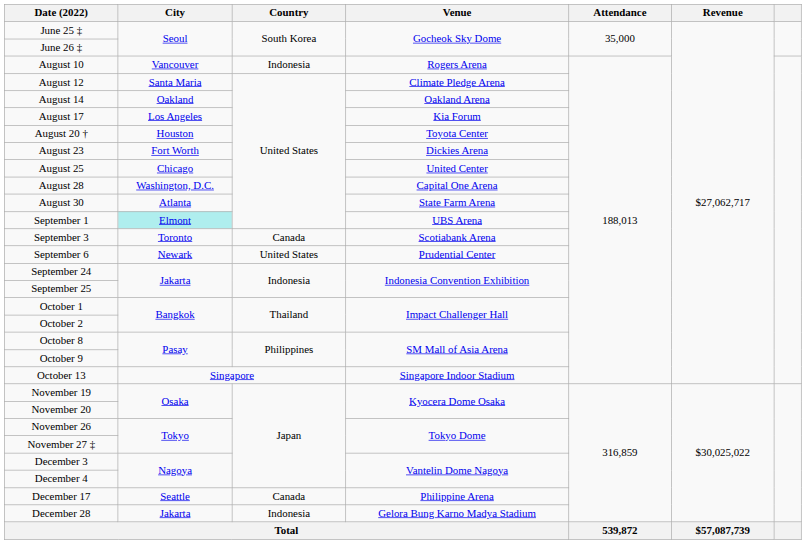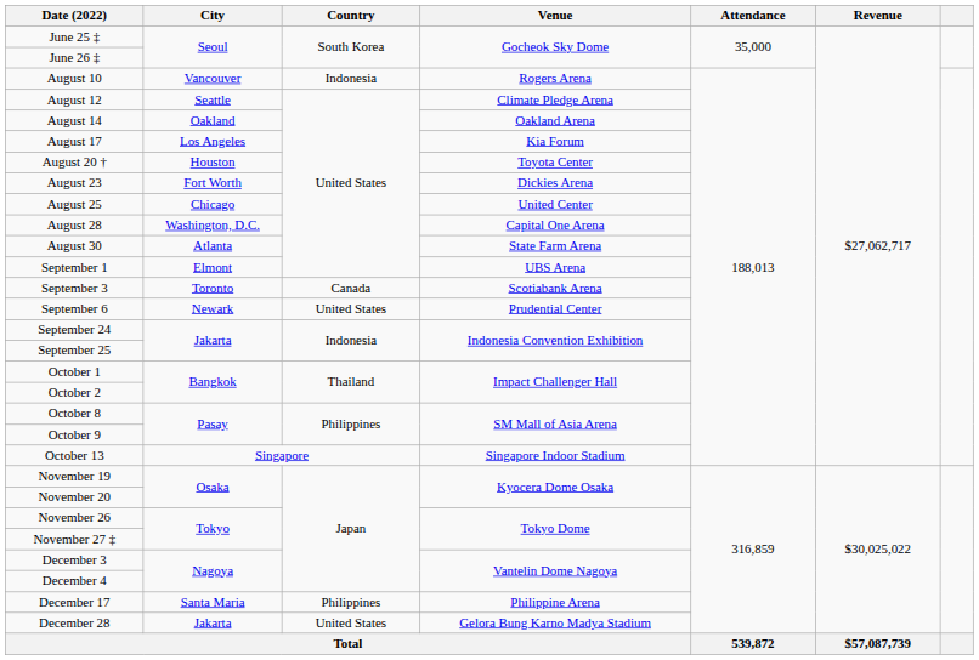 <table class="wikitable" style="text-align:center;">
 <tr>
 <th scope="col" style="width:10em;">Date (2022)</th>
 <th scope="col" style="width:10em;">City</th>
 <th scope="col" style="width:10em;">Country</th>
 <th scope="col" style="width:20em;">Venue</th>
 <th scope="col" style="width:9em;">Attendance</th>
 <th scope="col" style="width:9em;">Revenue</th>
 <th scope="col" style="width:2em;"></th>
 </tr>
 <tr>
 <td>June 25 ‡</td>
 <td rowspan="2"><a href='#'>Seoul</a></td>
 <td rowspan="2">South Korea</td>
 <td rowspan="2"><a href='#'>Gocheok Sky Dome</a></td>
 <td rowspan="2">35,000</td>
 <td rowspan="21">$27,062,717</td>
 <td rowspan="2"></td>
 </tr>
 <tr>
 <td>June 26 ‡</td>
 </tr>
 <tr>
 <td>August 10</td>
 <td><a href='#'>Vancouver</a></td>
 <td>Indonesia</td>
 <td><a href='#'>Rogers Arena</a></td>
 <td rowspan="19">188,013</td>
 <td rowspan="19"></td>
 </tr>
 <tr>
 <td>August 12</td>
-<td><a href='#'>Santa Maria</a></td>
+<td><a href='#'>Seattle</a></td>
 <td rowspan="9">United States</td>
 <td><a href='#'>Climate Pledge Arena</a></td>
 </tr>
 <tr>
 <td>August 14</td>
 <td><a href='#'>Oakland</a></td>
 <td><a href='#'>Oakland Arena</a></td>
 </tr>
 <tr>
 <td>August 17</td>
 <td><a href='#'>Los Angeles</a></td>
 <td><a href='#'>Kia Forum</a></td>
 </tr>
 <tr>
 <td>August 20 †</td>
 <td><a href='#'>Houston</a></td>
 <td><a href='#'>Toyota Center</a></td>
 </tr>
 <tr>
 <td>August 23</td>
 <td><a href='#'>Fort Worth</a></td>
 <td><a href='#'>Dickies Arena</a></td>
 </tr>
 <tr>
 <td>August 25</td>
 <td><a href='#'>Chicago</a></td>
 <td><a href='#'>United Center</a></td>
 </tr>
 <tr>
 <td>August 28</td>
 <td><a href='#'>Washington, D.C.</a></td>
 <td><a href='#'>Capital One Arena</a></td>
 </tr>
 <tr>
 <td>August 30</td>
 <td><a href='#'>Atlanta</a></td>
 <td><a href='#'>State Farm Arena</a></td>
 </tr>
 <tr>
 <td>September 1</td>
-<td style="background: paleturquoise;"><a href='#'>Elmont</a></td>
+<td><a href='#'>Elmont</a></td>
 <td><a href='#'>UBS Arena</a></td>
 </tr>
 <tr>
 <td>September 3</td>
 <td><a href='#'>Toronto</a></td>
 <td>Canada</td>
 <td><a href='#'>Scotiabank Arena</a></td>
 </tr>
 <tr>
 <td>September 6</td>
 <td><a href='#'>Newark</a></td>
 <td>United States</td>
 <td><a href='#'>Prudential Center</a></td>
 </tr>
 <tr>
 <td>September 24</td>
 <td rowspan="2"><a href='#'>Jakarta</a></td>
 <td rowspan="2">Indonesia</td>
 <td rowspan="2"><a href='#'>Indonesia Convention Exhibition</a></td>
 </tr>
 <tr>
 <td>September 25</td>
 </tr>
 <tr>
 <td>October 1</td>
 <td rowspan="2"><a href='#'>Bangkok</a></td>
 <td rowspan="2">Thailand</td>
 <td rowspan="2"><a href='#'>Impact Challenger Hall</a></td>
 </tr>
 <tr>
 <td>October 2</td>
 </tr>
 <tr>
 <td>October 8</td>
 <td rowspan="2"><a href='#'>Pasay</a></td>
 <td rowspan="2">Philippines</td>
 <td rowspan="2"><a href='#'>SM Mall of Asia Arena</a></td>
 </tr>
 <tr>
 <td>October 9</td>
 </tr>
 <tr>
 <td>October 13</td>
 <td colspan="2"><a href='#'>Singapore</a></td>
 <td><a href='#'>Singapore Indoor Stadium</a></td>
 </tr>
 <tr>
 <td>November 19</td>
 <td rowspan="2"><a href='#'>Osaka</a></td>
 <td rowspan="6">Japan</td>
 <td rowspan="2"><a href='#'>Kyocera Dome Osaka</a></td>
 <td rowspan="8">316,859</td>
 <td rowspan="8">$30,025,022</td>
 <td rowspan="8"></td>
 </tr>
 <tr>
 <td>November 20</td>
 </tr>
 <tr>
 <td>November 26</td>
 <td rowspan="2"><a href='#'>Tokyo</a></td>
 <td rowspan="2"><a href='#'>Tokyo Dome</a></td>
 </tr>
 <tr>
 <td>November 27 ‡</td>
 </tr>
 <tr>
 <td>December 3</td>
 <td rowspan="2"><a href='#'>Nagoya</a></td>
 <td rowspan="2"><a href='#'>Vantelin Dome Nagoya</a></td>
 </tr>
 <tr>
 <td>December 4</td>
 </tr>
 <tr>
 <td>December 17</td>
-<td><a href='#'>Seattle</a></td>
-<td>Canada</td>
+<td><a href='#'>Santa Maria</a></td>
+<td>Philippines</td>
 <td><a href='#'>Philippine Arena</a></td>
 </tr>
 <tr>
 <td>December 28</td>
 <td><a href='#'>Jakarta</a></td>
-<td>Indonesia</td>
+<td>United States</td>
 <td><a href='#'>Gelora Bung Karno Madya Stadium</a></td>
 </tr>
 <tr>
 <th colspan="4">Total</th>
 <th>539,872</th>
 <th>$57,087,739</th>
 <th></th>
 </tr>
 </table>
